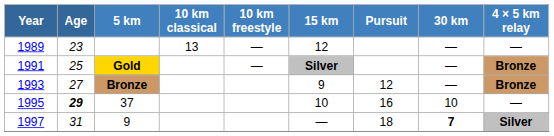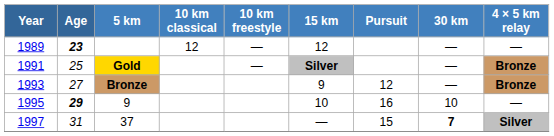 <table class="wikitable" style="font-size:95%; text-align:center; border:grey solid 1px; border-collapse:collapse; background:#ffffff;">
 <tr>
 <th style="background-color:#369; color:white; width:60px;"> Year </th>
 <th style="background-color:#369; color:white; width:40px;"> Age </th>
 <th style="background-color:#4180be; color:white; width:75px;"> 5 km </th>
 <th style="background-color:#4180be; color:white; width:75px;"> 10 km <br> classical </th>
 <th style="background-color:#4180be; color:white; width:75px;"> 10 km <br> freestyle </th>
 <th style="background-color:#4180be; color:white; width:75px;"> 15 km </th>
 <th style="background-color:#4180be; color:white; width:75px;"> Pursuit </th>
 <th style="background-color:#4180be; color:white; width:75px;"> 30 km </th>
 <th style="background-color:#4180be; color:white; width:75px;"> 4 × 5 km <br> relay </th>
 </tr>
 <tr>
 <td><a href='#'>1989</a></td>
-<td><em>23</em></td>
+<td><strong><em>23</em></strong></td>
 <td></td>
-<td>13</td>
+<td>12</td>
 <td>—</td>
 <td>12</td>
 <td></td>
 <td>—</td>
 <td>—</td>
 </tr>
 <tr>
 <td><a href='#'>1991</a></td>
 <td><em>25</em></td>
 <td style="background:gold;"><strong>Gold</strong></td>
 <td></td>
 <td>—</td>
 <td style="background:silver;"><strong>Silver</strong></td>
 <td></td>
 <td>—</td>
 <td bgcolor="cc9966"><strong>Bronze</strong></td>
 </tr>
 <tr>
 <td><a href='#'>1993</a></td>
 <td><em>27</em></td>
 <td bgcolor="cc9966"><strong>Bronze</strong></td>
 <td></td>
 <td></td>
 <td>9</td>
 <td>12</td>
 <td>—</td>
 <td bgcolor="cc9966"><strong>Bronze</strong></td>
 </tr>
 <tr>
 <td><a href='#'>1995</a></td>
 <td><strong><em>29</em></strong></td>
-<td>37</td>
+<td>9</td>
 <td></td>
 <td></td>
 <td>10</td>
 <td>16</td>
 <td>10</td>
 <td>—</td>
 </tr>
 <tr>
 <td><a href='#'>1997</a></td>
 <td><em>31</em></td>
-<td>9</td>
+<td>37</td>
 <td></td>
 <td></td>
 <td>—</td>
-<td>18</td>
+<td>15</td>
 <td><strong>7</strong></td>
 <td style="background:silver;"><strong>Silver</strong></td>
 </tr>
 <tr>
 </tr>
 </table>
